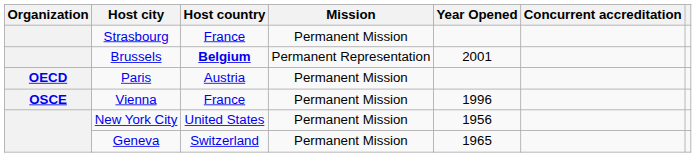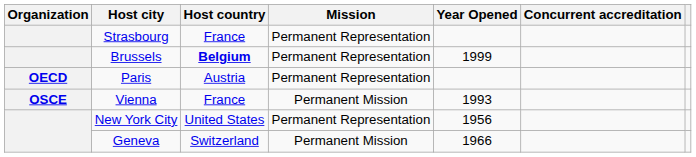 <table class="wikitable plainrowheaders" style="text-align:center;">
 <tr>
 <th scope="col">Organization</th>
 <th scope="col">Host city</th>
 <th scope="col">Host country</th>
 <th scope="col">Mission</th>
 <th scope="col">Year Opened</th>
 <th scope="col">Concurrent accreditation</th>
 <th scope="col"></th>
 </tr>
 <tr>
 <th scope="row"></th>
 <td><a href='#'>Strasbourg</a></td>
 <td><a href='#'>France</a></td>
-<td>Permanent Mission</td>
+<td>Permanent Representation</td>
 <td></td>
 <td></td>
 <td></td>
 </tr>
 <tr>
 <th scope="row"></th>
 <td><a href='#'>Brussels</a></td>
 <td><strong><a href='#'>Belgium</a></strong></td>
 <td>Permanent Representation</td>
-<td>2001</td>
+<td>1999</td>
 <td></td>
 <td></td>
 </tr>
 <tr>
 <th scope="row"> <a href='#'>OECD</a></th>
 <td><a href='#'>Paris</a></td>
 <td><a href='#'>Austria</a></td>
-<td>Permanent Mission</td>
+<td>Permanent Representation</td>
 <td></td>
 <td></td>
 <td></td>
 </tr>
 <tr>
 <th scope="row"> <a href='#'>OSCE</a></th>
 <td><a href='#'>Vienna</a></td>
 <td><a href='#'>France</a></td>
 <td>Permanent Mission</td>
-<td>1996</td>
+<td>1993</td>
 <td></td>
 <td></td>
 </tr>
 <tr>
 <th scope="row" rowspan="2"></th>
 <td><a href='#'>New York City</a></td>
 <td><a href='#'>United States</a></td>
-<td>Permanent Mission</td>
+<td>Permanent Representation</td>
 <td>1956</td>
 <td></td>
 <td></td>
 </tr>
 <tr>
 <td><a href='#'>Geneva</a></td>
 <td><a href='#'>Switzerland</a></td>
 <td>Permanent Mission</td>
-<td>1965</td>
+<td>1966</td>
 <td></td>
 <td></td>
 </tr>
 </table>
